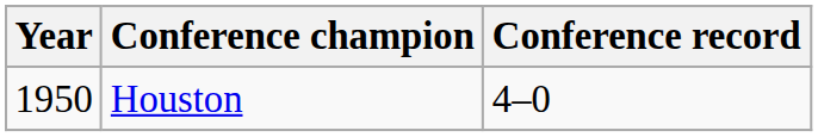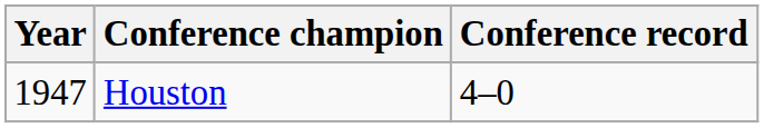 <table class="wikitable" border="1">
 <tr>
 <th>Year</th>
 <th>Conference champion</th>
 <th>Conference record</th>
 </tr>
 <tr>
-<td>1950</td>
+<td>1947</td>
 <td><a href='#'>Houston</a></td>
 <td>4–0</td>
 </tr>
 </table>
